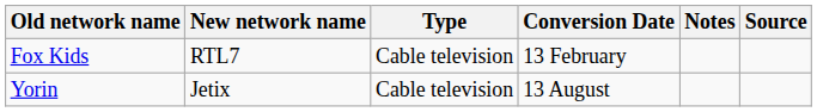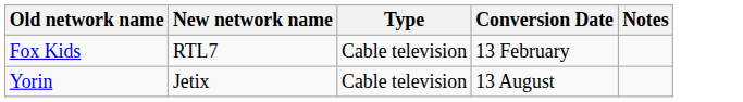 <table class="wikitable">
 <tr>
 <th>Old network name</th>
 <th>New network name</th>
 <th>Type</th>
 <th>Conversion Date</th>
 <th>Notes</th>
-<th>Source</th>
 </tr>
 <tr>
 <td><a href='#'>Fox Kids</a></td>
 <td>RTL7</td>
 <td>Cable television</td>
 <td>13 February</td>
-<td></td>
 <td></td>
 </tr>
 <tr>
 <td><a href='#'>Yorin</a></td>
 <td>Jetix</td>
 <td>Cable television</td>
 <td>13 August</td>
 <td></td>
-<td></td>
 </tr>
 </table>
